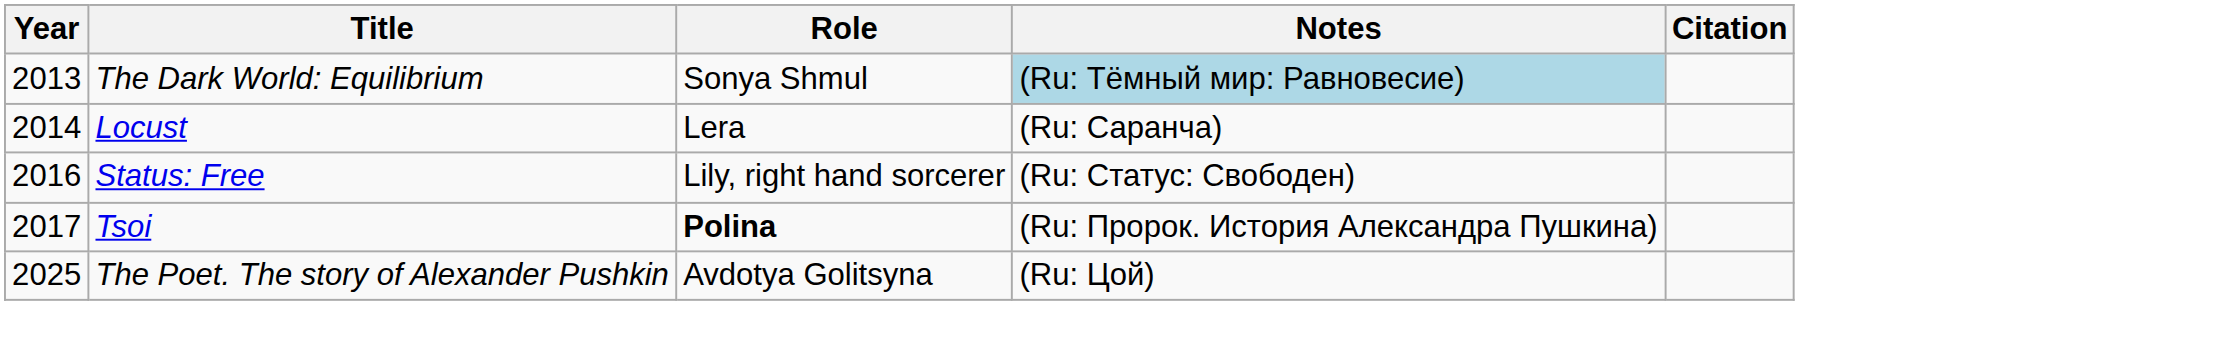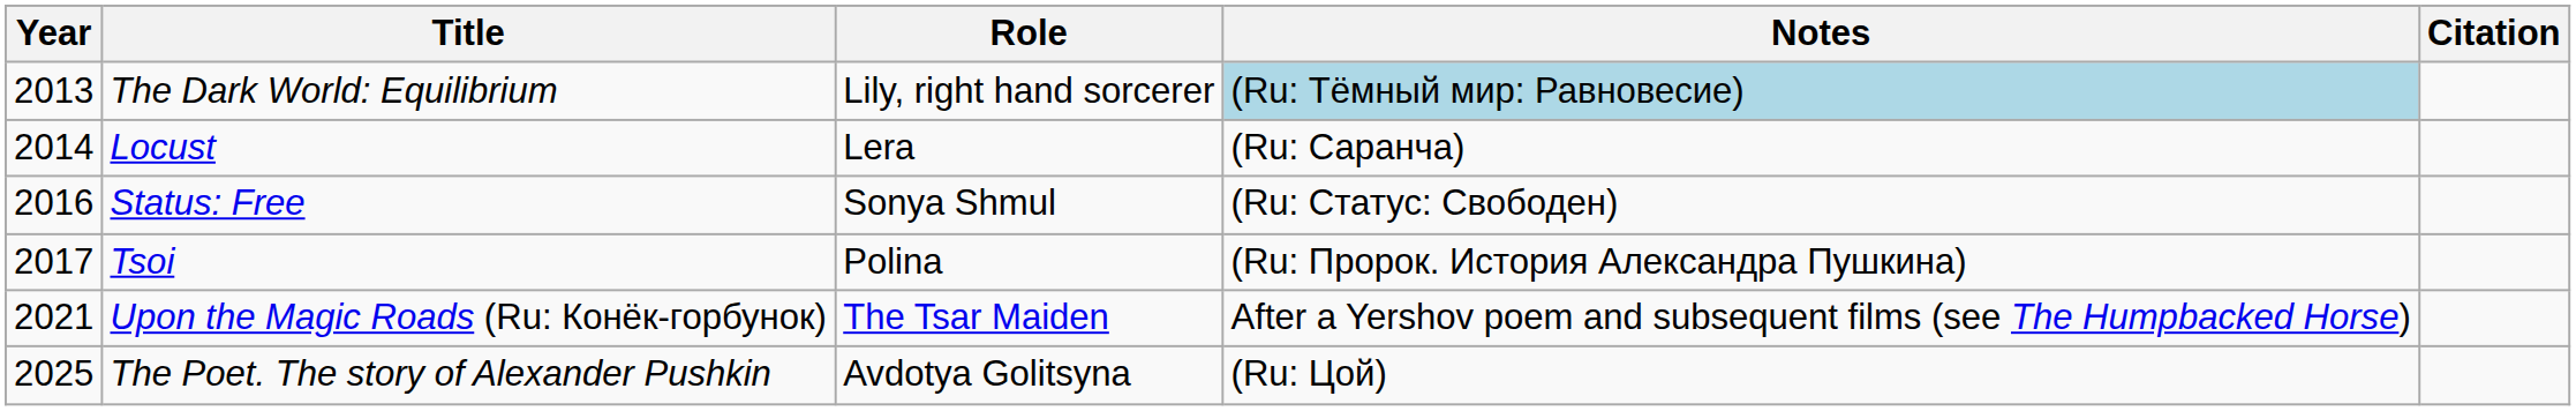 <table class="wikitable unsortable">
 <tr>
 <th>Year</th>
 <th>Title</th>
 <th>Role</th>
 <th>Notes</th>
 <th>Citation</th>
 </tr>
 <tr>
 <td>2013</td>
 <td><em>The Dark World: Equilibrium</em></td>
-<td>Sonya Shmul</td>
+<td>Lily, right hand sorcerer</td>
 <td style="background: lightblue;">(Ru: Тёмный мир: Равновесие)</td>
 <td></td>
 </tr>
 <tr>
 <td>2014</td>
 <td><em><a href='#'>Locust</a></em></td>
 <td>Lera</td>
 <td>(Ru: Саранча)</td>
 <td></td>
 </tr>
 <tr>
 <td>2016</td>
 <td><em><a href='#'>Status: Free</a></em></td>
-<td>Lily, right hand sorcerer</td>
+<td>Sonya Shmul</td>
 <td>(Ru: Статус: Свободен)</td>
 <td></td>
 </tr>
 <tr>
 <td>2017</td>
 <td><em><a href='#'>Tsoi</a></em></td>
-<td><strong>Polina</strong></td>
+<td>Polina</td>
 <td>(Ru: Пророк. История Александра Пушкина)</td>
+<td></td>
+</tr>
+<tr>
+<td>2021</td>
+<td><em><a href='#'>Upon the Magic Roads</a></em> (Ru: Конёк-горбунок)</td>
+<td><a href='#'>The Tsar Maiden</a></td>
+<td>After a Yershov poem and subsequent films (see <em><a href='#'>The Humpbacked Horse</a></em>)</td>
 <td></td>
 </tr>
 <tr>
 <td>2025</td>
 <td><em>The Poet. The story of Alexander Pushkin</em></td>
 <td>Avdotya Golitsyna</td>
 <td>(Ru: Цой)</td>
 <td></td>
 </tr>
 </table>
